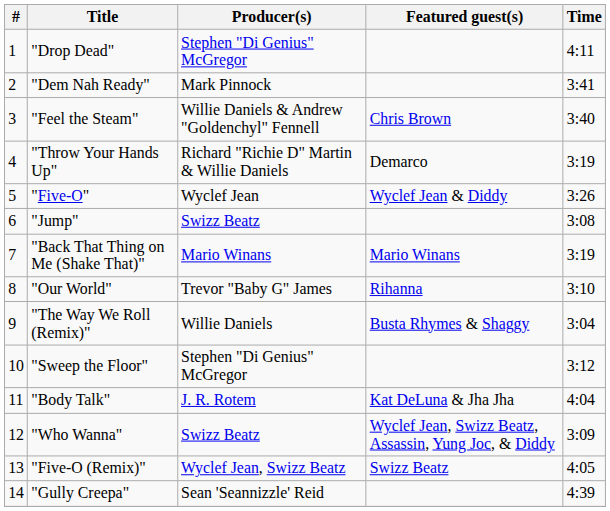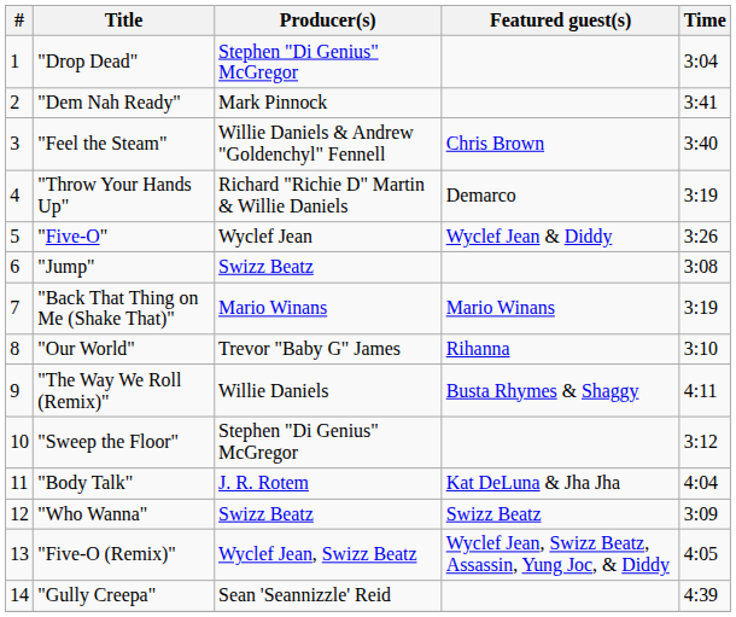 <table class="wikitable">
 <tr>
 <th align="center">#</th>
 <th align="center">Title</th>
 <th align="center">Producer(s)</th>
 <th align="center">Featured guest(s)</th>
 <th align="center">Time</th>
 </tr>
 <tr>
 <td>1</td>
 <td>"Drop Dead"</td>
 <td><a href='#'>Stephen "Di Genius" McGregor</a></td>
 <td></td>
-<td>4:11</td>
+<td>3:04</td>
 </tr>
 <tr>
 <td>2</td>
 <td>"Dem Nah Ready"</td>
 <td>Mark Pinnock</td>
 <td></td>
 <td>3:41</td>
 </tr>
 <tr>
 <td>3</td>
 <td>"Feel the Steam"</td>
 <td>Willie Daniels & Andrew "Goldenchyl" Fennell</td>
 <td><a href='#'>Chris Brown</a></td>
 <td>3:40</td>
 </tr>
 <tr>
 <td>4</td>
 <td>"Throw Your Hands Up"</td>
 <td>Richard "Richie D" Martin & Willie Daniels</td>
 <td>Demarco</td>
 <td>3:19</td>
 </tr>
 <tr>
 <td>5</td>
 <td>"<a href='#'>Five-O</a>"</td>
 <td>Wyclef Jean</td>
 <td><a href='#'>Wyclef Jean</a> & <a href='#'>Diddy</a></td>
 <td>3:26</td>
 </tr>
 <tr>
 <td>6</td>
 <td>"Jump"</td>
 <td><a href='#'>Swizz Beatz</a></td>
 <td></td>
 <td>3:08</td>
 </tr>
 <tr>
 <td>7</td>
 <td>"Back That Thing on Me (Shake That)"</td>
 <td><a href='#'>Mario Winans</a></td>
 <td><a href='#'>Mario Winans</a></td>
 <td>3:19</td>
 </tr>
 <tr>
 <td>8</td>
 <td>"Our World"</td>
 <td>Trevor "Baby G" James</td>
 <td><a href='#'>Rihanna</a></td>
 <td>3:10</td>
 </tr>
 <tr>
 <td>9</td>
 <td>"The Way We Roll (Remix)"</td>
 <td>Willie Daniels</td>
 <td><a href='#'>Busta Rhymes</a> & <a href='#'>Shaggy</a></td>
-<td>3:04</td>
+<td>4:11</td>
 </tr>
 <tr>
 <td>10</td>
 <td>"Sweep the Floor"</td>
 <td>Stephen "Di Genius" McGregor</td>
 <td></td>
 <td>3:12</td>
 </tr>
 <tr>
 <td>11</td>
 <td>"Body Talk"</td>
 <td><a href='#'>J. R. Rotem</a></td>
 <td><a href='#'>Kat DeLuna</a> & Jha Jha</td>
 <td>4:04</td>
 </tr>
 <tr>
 <td>12</td>
 <td>"Who Wanna"</td>
 <td><a href='#'>Swizz Beatz</a></td>
-<td><a href='#'>Wyclef Jean</a>, <a href='#'>Swizz Beatz</a>, <a href='#'>Assassin</a>, <a href='#'>Yung Joc</a>, & <a href='#'>Diddy</a></td>
+<td><a href='#'>Swizz Beatz</a></td>
 <td>3:09</td>
 </tr>
 <tr>
 <td>13</td>
 <td>"Five-O (Remix)"</td>
 <td><a href='#'>Wyclef Jean</a>, <a href='#'>Swizz Beatz</a></td>
-<td><a href='#'>Swizz Beatz</a></td>
+<td><a href='#'>Wyclef Jean</a>, <a href='#'>Swizz Beatz</a>, <a href='#'>Assassin</a>, <a href='#'>Yung Joc</a>, & <a href='#'>Diddy</a></td>
 <td>4:05</td>
 </tr>
 <tr>
 <td>14</td>
 <td>"Gully Creepa"</td>
 <td>Sean 'Seannizzle' Reid</td>
 <td></td>
 <td>4:39</td>
 </tr>
 <tr>
 </tr>
 </table>
